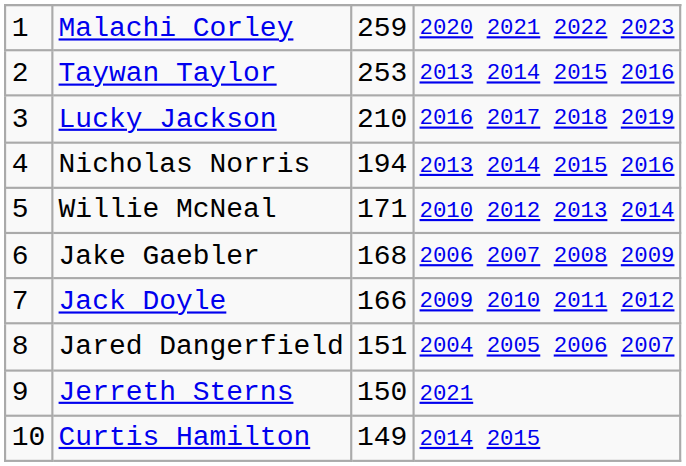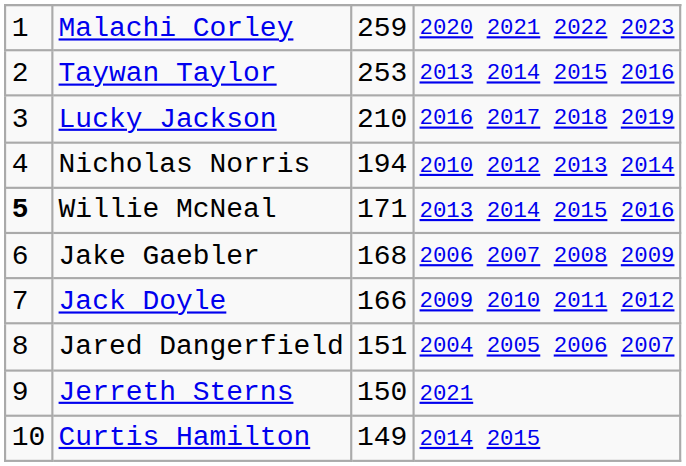 <table class="wikitable">
 <tr>
 </tr>
 <tr>
 <td>1</td>
 <td><a href='#'>Malachi Corley</a></td>
 <td>259</td>
 <td style="font-size:80%;"><a href='#'>2020</a> <a href='#'>2021</a> <a href='#'>2022</a> <a href='#'>2023</a></td>
 </tr>
 <tr>
 <td>2</td>
 <td><a href='#'>Taywan Taylor</a></td>
 <td>253</td>
 <td style="font-size:80%;"><a href='#'>2013</a> <a href='#'>2014</a> <a href='#'>2015</a> <a href='#'>2016</a></td>
 </tr>
 <tr>
 <td>3</td>
 <td><a href='#'>Lucky Jackson</a></td>
 <td>210</td>
 <td style="font-size:80%;"><a href='#'>2016</a> <a href='#'>2017</a> <a href='#'>2018</a> <a href='#'>2019</a></td>
 </tr>
 <tr>
 <td>4</td>
 <td>Nicholas Norris</td>
 <td>194</td>
-<td style="font-size:80%;"><a href='#'>2013</a> <a href='#'>2014</a> <a href='#'>2015</a> <a href='#'>2016</a></td>
+<td style="font-size:80%;"><a href='#'>2010</a> <a href='#'>2012</a> <a href='#'>2013</a> <a href='#'>2014</a></td>
 </tr>
 <tr>
-<td>5</td>
+<td><strong>5</strong></td>
 <td>Willie McNeal</td>
 <td>171</td>
-<td style="font-size:80%;"><a href='#'>2010</a> <a href='#'>2012</a> <a href='#'>2013</a> <a href='#'>2014</a></td>
+<td style="font-size:80%;"><a href='#'>2013</a> <a href='#'>2014</a> <a href='#'>2015</a> <a href='#'>2016</a></td>
 </tr>
 <tr>
 <td>6</td>
 <td>Jake Gaebler</td>
 <td>168</td>
 <td style="font-size:80%;"><a href='#'>2006</a> <a href='#'>2007</a> <a href='#'>2008</a> <a href='#'>2009</a></td>
 </tr>
 <tr>
 <td>7</td>
 <td><a href='#'>Jack Doyle</a></td>
 <td>166</td>
 <td style="font-size:80%;"><a href='#'>2009</a> <a href='#'>2010</a> <a href='#'>2011</a> <a href='#'>2012</a></td>
 </tr>
 <tr>
 <td>8</td>
 <td>Jared Dangerfield</td>
 <td>151</td>
 <td style="font-size:80%;"><a href='#'>2004</a> <a href='#'>2005</a> <a href='#'>2006</a> <a href='#'>2007</a></td>
 </tr>
 <tr>
 <td>9</td>
 <td><a href='#'>Jerreth Sterns</a></td>
 <td>150</td>
 <td style="font-size:80%;"><a href='#'>2021</a></td>
 </tr>
 <tr>
 <td>10</td>
 <td><a href='#'>Curtis Hamilton</a></td>
 <td>149</td>
 <td style="font-size:80%;"><a href='#'>2014</a> <a href='#'>2015</a></td>
 </tr>
 </table>
